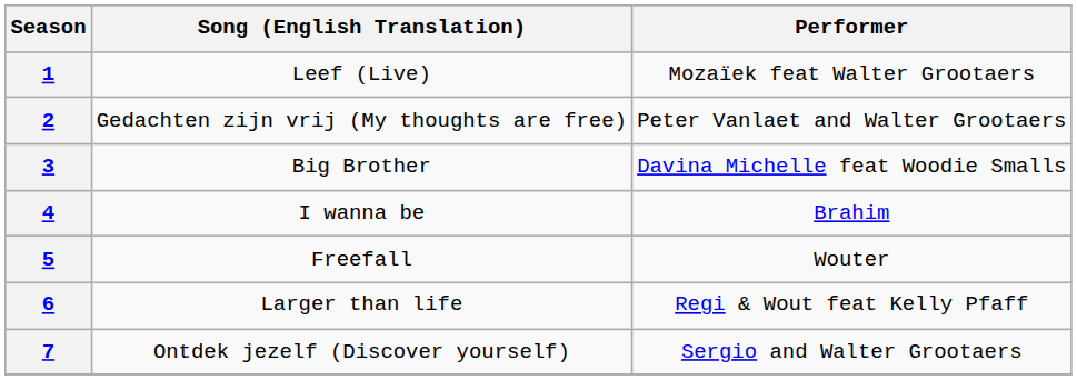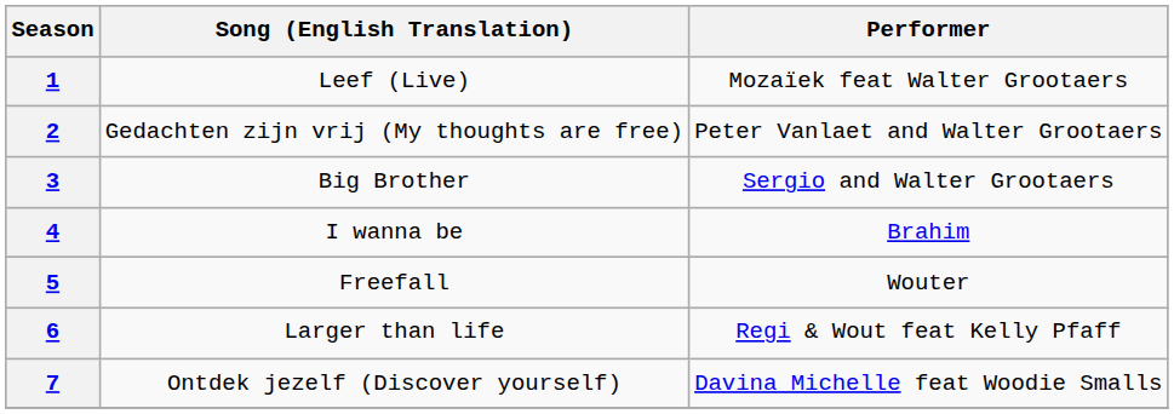 <table class="wikitable" style="text-align:center; font-size:90%; line-height:20px; width:auto">
 <tr>
 <th>Season</th>
 <th>Song (English Translation)</th>
 <th>Performer</th>
 </tr>
 <tr>
 <th><a href='#'>1</a></th>
 <td>Leef (Live)</td>
 <td>Mozaïek feat Walter Grootaers</td>
 </tr>
 <tr>
 <th><a href='#'>2</a></th>
 <td>Gedachten zijn vrij (My thoughts are free)</td>
 <td>Peter Vanlaet and Walter Grootaers</td>
 </tr>
 <tr>
 <th><a href='#'>3</a></th>
 <td>Big Brother</td>
-<td><a href='#'>Davina Michelle</a> feat Woodie Smalls</td>
+<td><a href='#'>Sergio</a> and Walter Grootaers</td>
 </tr>
 <tr>
 <th><a href='#'>4</a></th>
 <td>I wanna be</td>
 <td><a href='#'>Brahim</a></td>
 </tr>
 <tr>
 <th><a href='#'>5</a></th>
 <td>Freefall</td>
 <td>Wouter</td>
 </tr>
 <tr>
 <th><a href='#'>6</a></th>
 <td>Larger than life</td>
 <td><a href='#'>Regi</a> & Wout feat Kelly Pfaff</td>
 </tr>
 <tr>
 <th><a href='#'>7</a></th>
 <td>Ontdek jezelf (Discover yourself)</td>
-<td><a href='#'>Sergio</a> and Walter Grootaers</td>
+<td><a href='#'>Davina Michelle</a> feat Woodie Smalls</td>
 </tr>
 <tr>
 </tr>
 </table>
